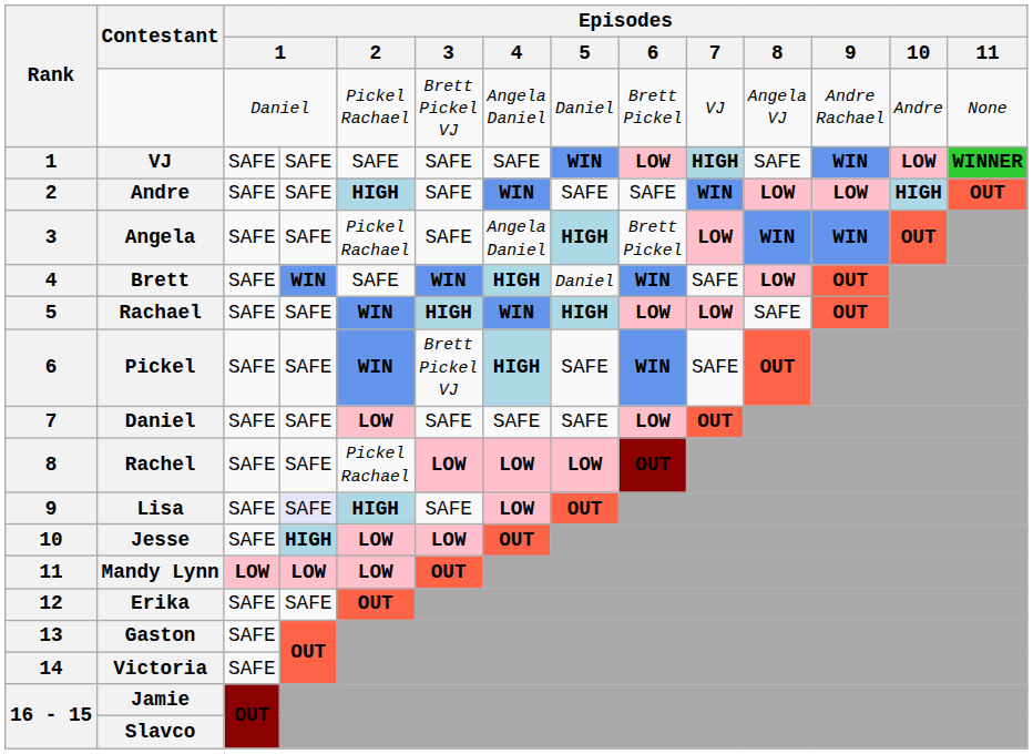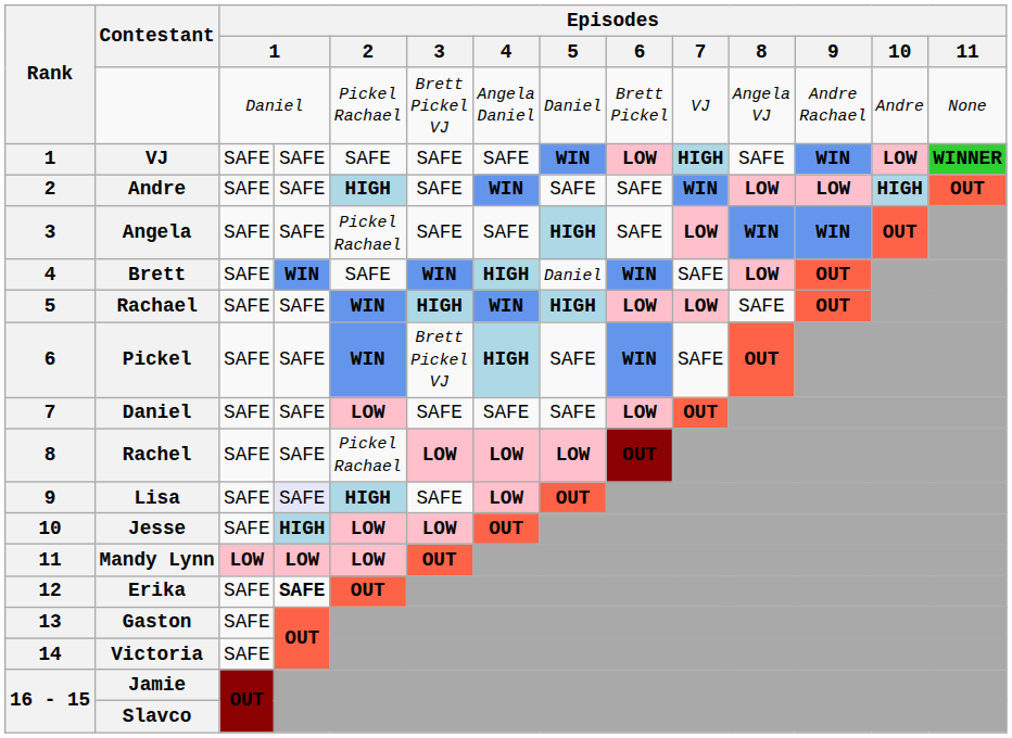 <table class="wikitable" style="text-align:center; font-size:100%">
 <tr>
 <th rowspan=3>Rank</th>
 <th rowspan=2>Contestant</th>
 <th colspan=12>Episodes</th>
 </tr>
 <tr>
 <th colspan="2">1</th>
 <th>2</th>
 <th>3</th>
 <th>4</th>
 <th>5</th>
 <th>6</th>
 <th>7</th>
 <th>8</th>
 <th>9</th>
 <th>10</th>
 <th>11</th>
 </tr>
 <tr>
 <td></td>
 <td colspan="2"><small><em>Daniel</em></small></td>
 <td><small><em>Pickel<br>Rachael</em></small></td>
 <td><small><em>Brett<br>Pickel<br>VJ</em></small></td>
 <td><small><em>Angela<br>Daniel</em></small></td>
 <td><small><em>Daniel</em></small></td>
 <td><small><em>Brett<br>Pickel</em></small></td>
 <td><small><em>VJ</em></small></td>
 <td><small><em>Angela<br>VJ</em></small></td>
 <td><small><em>Andre<br>Rachael</em></small></td>
 <td><small><em>Andre</em></small></td>
 <td><small><em>None</em></small></td>
 </tr>
 <tr>
 <th>1</th>
 <th>VJ</th>
 <td>SAFE</td>
 <td>SAFE</td>
 <td>SAFE</td>
 <td>SAFE</td>
 <td>SAFE</td>
 <td bgcolor="cornflowerblue"><strong>WIN</strong></td>
 <td bgcolor="pink"><strong>LOW</strong></td>
 <td bgcolor="lightblue"><strong>HIGH</strong></td>
 <td>SAFE</td>
 <td bgcolor="cornflowerblue"><strong>WIN</strong></td>
 <td bgcolor="pink"><strong>LOW</strong></td>
 <td bgcolor="limegreen"><strong>WINNER</strong></td>
 </tr>
 <tr>
 <th>2</th>
 <th>Andre</th>
 <td>SAFE</td>
 <td>SAFE</td>
 <td bgcolor="lightblue"><strong>HIGH</strong></td>
 <td>SAFE</td>
 <td bgcolor="cornflowerblue"><strong>WIN</strong></td>
 <td>SAFE</td>
 <td>SAFE</td>
 <td bgcolor="cornflowerblue"><strong>WIN</strong></td>
 <td bgcolor="pink"><strong>LOW</strong></td>
 <td bgcolor="pink"><strong>LOW</strong></td>
 <td bgcolor="lightblue"><strong>HIGH</strong></td>
 <td bgcolor="tomato"><strong>OUT</strong></td>
 </tr>
 <tr>
 <th>3</th>
 <th>Angela</th>
 <td>SAFE</td>
 <td>SAFE</td>
 <td><small><em>Pickel<br>Rachael</em></small></td>
 <td>SAFE</td>
-<td><small><em>Angela<br>Daniel</em></small></td>
+<td>SAFE</td>
 <td bgcolor="lightblue"><strong>HIGH</strong></td>
-<td><small><em>Brett<br>Pickel</em></small></td>
+<td>SAFE</td>
 <td bgcolor="pink"><strong>LOW</strong></td>
 <td bgcolor="cornflowerblue"><strong>WIN</strong></td>
 <td bgcolor="cornflowerblue"><strong>WIN</strong></td>
 <td bgcolor="tomato"><strong>OUT</strong></td>
 <td style="background:darkgrey;"></td>
 </tr>
 <tr>
 <th>4</th>
 <th>Brett</th>
 <td>SAFE</td>
 <td bgcolor="cornflowerblue"><strong>WIN</strong></td>
 <td>SAFE</td>
 <td bgcolor="cornflowerblue"><strong>WIN</strong></td>
 <td bgcolor="lightblue"><strong>HIGH</strong></td>
 <td><small><em>Daniel</em></small></td>
 <td bgcolor="cornflowerblue"><strong>WIN</strong></td>
 <td>SAFE</td>
 <td bgcolor="pink"><strong>LOW</strong></td>
 <td bgcolor="tomato"><strong>OUT</strong></td>
 <td style="background:darkgrey;" colspan=2></td>
 </tr>
 <tr>
 <th>5</th>
 <th>Rachael</th>
 <td>SAFE</td>
 <td>SAFE</td>
 <td bgcolor="cornflowerblue"><strong>WIN</strong></td>
 <td bgcolor="lightblue"><strong>HIGH</strong></td>
 <td bgcolor="cornflowerblue"><strong>WIN</strong></td>
 <td bgcolor="lightblue"><strong>HIGH</strong></td>
 <td bgcolor="pink"><strong>LOW</strong></td>
 <td bgcolor="pink"><strong>LOW</strong></td>
 <td>SAFE</td>
 <td bgcolor="tomato"><strong>OUT</strong></td>
 <td style="background:darkgrey;"  colspan=2></td>
 </tr>
 <tr>
 <th>6</th>
 <th>Pickel</th>
 <td>SAFE</td>
 <td>SAFE</td>
 <td bgcolor="cornflowerblue"><strong>WIN</strong></td>
 <td><small><em>Brett<br>Pickel<br>VJ</em></small></td>
 <td bgcolor="lightblue"><strong>HIGH</strong></td>
 <td>SAFE</td>
 <td bgcolor="cornflowerblue"><strong>WIN</strong></td>
 <td>SAFE</td>
 <td bgcolor="tomato"><strong>OUT</strong></td>
 <td style="background:darkgrey;"  colspan=3></td>
 </tr>
 <tr>
 <th>7</th>
 <th>Daniel</th>
 <td>SAFE</td>
 <td>SAFE</td>
 <td bgcolor="pink"><strong>LOW</strong></td>
 <td>SAFE</td>
 <td>SAFE</td>
 <td>SAFE</td>
 <td bgcolor="pink"><strong>LOW</strong></td>
 <td bgcolor="tomato"><strong>OUT</strong></td>
 <td style="background:darkgrey;"  colspan=4></td>
 </tr>
 <tr>
 <th>8</th>
 <th>Rachel</th>
 <td>SAFE</td>
 <td>SAFE</td>
 <td><small><em>Pickel<br>Rachael</em></small></td>
 <td bgcolor="pink"><strong>LOW</strong></td>
 <td bgcolor="pink"><strong>LOW</strong></td>
 <td bgcolor="pink"><strong>LOW</strong></td>
 <td bgcolor="darkred"><span><strong>OUT</strong></span></td>
 <td style="background:darkgrey;"  colspan=5></td>
 </tr>
 <tr>
 <th>9</th>
 <th>Lisa</th>
 <td>SAFE</td>
 <td style="background: lavender;">SAFE</td>
 <td bgcolor="lightblue"><strong>HIGH</strong></td>
 <td>SAFE</td>
 <td bgcolor="pink"><strong>LOW</strong></td>
 <td bgcolor="tomato"><strong>OUT</strong></td>
 <td style="background:darkgrey;"  colspan=6></td>
 </tr>
 <tr>
 <th>10</th>
 <th>Jesse</th>
 <td>SAFE</td>
 <td bgcolor="lightblue"><strong>HIGH</strong></td>
 <td bgcolor="pink"><strong>LOW</strong></td>
 <td bgcolor="pink"><strong>LOW</strong></td>
 <td bgcolor="tomato"><strong>OUT</strong></td>
 <td style="background:darkgrey;"  colspan=7></td>
 </tr>
 <tr>
 <th>11</th>
 <th>Mandy Lynn</th>
 <td bgcolor="pink"><strong>LOW</strong></td>
 <td bgcolor="pink"><strong>LOW</strong></td>
 <td bgcolor="pink"><strong>LOW</strong></td>
 <td bgcolor="tomato"><strong>OUT</strong></td>
 <td style="background:darkgrey;"  colspan=8></td>
 </tr>
 <tr>
 <th>12</th>
 <th>Erika</th>
 <td>SAFE</td>
-<td>SAFE</td>
+<td><strong>SAFE</strong></td>
 <td bgcolor="tomato"><strong>OUT</strong></td>
 <td style="background:darkgrey;"  colspan=9></td>
 </tr>
 <tr>
 <th>13</th>
 <th>Gaston</th>
 <td>SAFE</td>
 <td rowspan="2" bgcolor="tomato"><strong>OUT</strong></td>
 <td style="background:darkgrey;"  colspan=10></td>
 </tr>
 <tr>
 <th>14</th>
 <th>Victoria</th>
 <td>SAFE</td>
 <td style="background:darkgrey;"  colspan=10></td>
 </tr>
 <tr>
 <th rowspan=2>16 - 15</th>
 <th>Jamie</th>
 <td rowspan="2" bgcolor="darkred"><span><strong>OUT</strong></span></td>
 <td style="background:darkgrey;"  colspan=11></td>
 </tr>
 <tr>
 <th>Slavco</th>
 <td style="background:darkgrey;"  colspan=11></td>
 </tr>
 </table>
